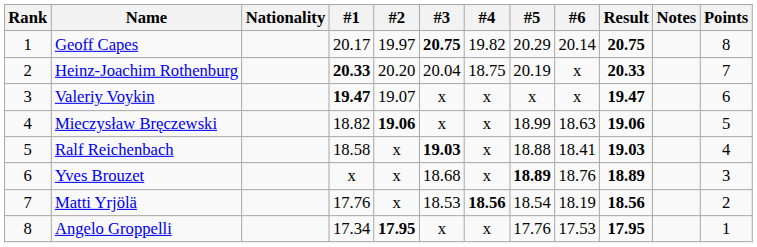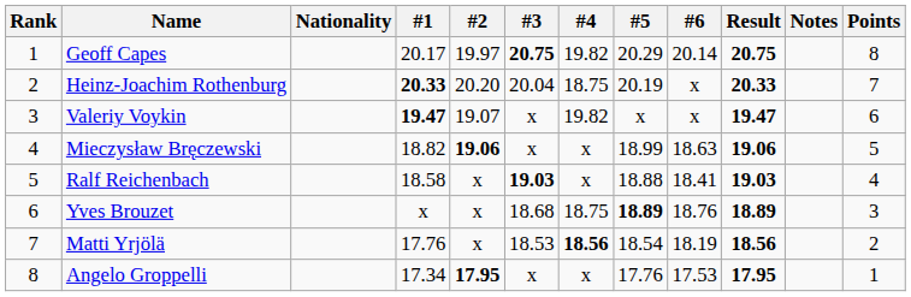 <table class="wikitable sortable" style="text-align:center">
 <tr>
 <th>Rank</th>
 <th>Name</th>
 <th>Nationality</th>
 <th>#1</th>
 <th>#2</th>
 <th>#3</th>
 <th>#4</th>
 <th>#5</th>
 <th>#6</th>
 <th>Result</th>
 <th>Notes</th>
 <th>Points</th>
 </tr>
 <tr>
 <td>1</td>
 <td align=left><a href='#'>Geoff Capes</a></td>
 <td align=left></td>
 <td>20.17</td>
 <td>19.97</td>
 <td><strong>20.75</strong></td>
 <td>19.82</td>
 <td>20.29</td>
 <td>20.14</td>
 <td><strong>20.75</strong></td>
 <td></td>
 <td>8</td>
 </tr>
 <tr>
 <td>2</td>
 <td align=left><a href='#'>Heinz-Joachim Rothenburg</a></td>
 <td align=left></td>
 <td><strong>20.33</strong></td>
 <td>20.20</td>
 <td>20.04</td>
 <td>18.75</td>
 <td>20.19</td>
 <td>x</td>
 <td><strong>20.33</strong></td>
 <td></td>
 <td>7</td>
 </tr>
 <tr>
 <td>3</td>
 <td align=left><a href='#'>Valeriy Voykin</a></td>
 <td align=left></td>
 <td><strong>19.47</strong></td>
 <td>19.07</td>
 <td>x</td>
-<td>x</td>
+<td>19.82</td>
 <td>x</td>
 <td>x</td>
 <td><strong>19.47</strong></td>
 <td></td>
 <td>6</td>
 </tr>
 <tr>
 <td>4</td>
 <td align=left><a href='#'>Mieczysław Bręczewski</a></td>
 <td align=left></td>
 <td>18.82</td>
 <td><strong>19.06</strong></td>
 <td>x</td>
 <td>x</td>
 <td>18.99</td>
 <td>18.63</td>
 <td><strong>19.06</strong></td>
 <td></td>
 <td>5</td>
 </tr>
 <tr>
 <td>5</td>
 <td align=left><a href='#'>Ralf Reichenbach</a></td>
 <td align=left></td>
 <td>18.58</td>
 <td>x</td>
 <td><strong>19.03</strong></td>
 <td>x</td>
 <td>18.88</td>
 <td>18.41</td>
 <td><strong>19.03</strong></td>
 <td></td>
 <td>4</td>
 </tr>
 <tr>
 <td>6</td>
 <td align=left><a href='#'>Yves Brouzet</a></td>
 <td align=left></td>
 <td>x</td>
 <td>x</td>
 <td>18.68</td>
-<td>x</td>
+<td>18.75</td>
 <td><strong>18.89</strong></td>
 <td>18.76</td>
 <td><strong>18.89</strong></td>
 <td></td>
 <td>3</td>
 </tr>
 <tr>
 <td>7</td>
 <td align=left><a href='#'>Matti Yrjölä</a></td>
 <td align=left></td>
 <td>17.76</td>
 <td>x</td>
 <td>18.53</td>
 <td><strong>18.56</strong></td>
 <td>18.54</td>
 <td>18.19</td>
 <td><strong>18.56</strong></td>
 <td></td>
 <td>2</td>
 </tr>
 <tr>
 <td>8</td>
 <td align=left><a href='#'>Angelo Groppelli</a></td>
 <td align=left></td>
 <td>17.34</td>
 <td><strong>17.95</strong></td>
 <td>x</td>
 <td>x</td>
 <td>17.76</td>
 <td>17.53</td>
 <td><strong>17.95</strong></td>
 <td></td>
 <td>1</td>
 </tr>
 </table>
